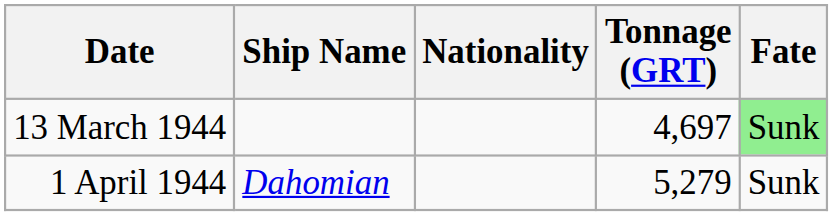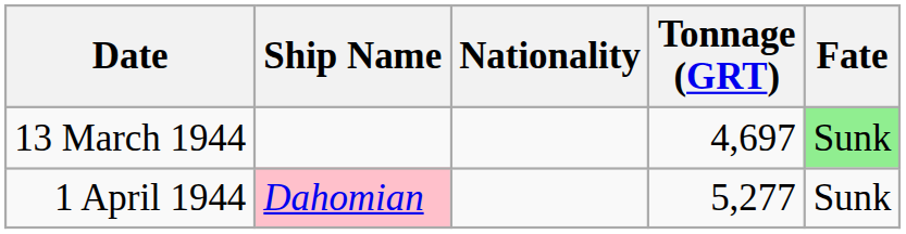 <table class="wikitable sortable">
 <tr>
 <th>Date</th>
 <th>Ship Name</th>
 <th>Nationality</th>
 <th>Tonnage <br>(<a href='#'>GRT</a>)</th>
 <th>Fate</th>
 </tr>
 <tr>
 <td align="right">13 March 1944</td>
 <td align="left"></td>
 <td align="left"></td>
 <td align="right">4,697</td>
 <td align="left" style="background: lightgreen;">Sunk</td>
 </tr>
 <tr>
 <td align="right">1 April 1944</td>
-<td align="left"><a href='#'><em>Dahomian</em></a></td>
+<td align="left" style="background: pink;"><a href='#'><em>Dahomian</em></a></td>
 <td align="left"></td>
-<td align="right">5,279</td>
+<td align="right">5,277</td>
 <td align="left">Sunk</td>
 </tr>
 </table>
